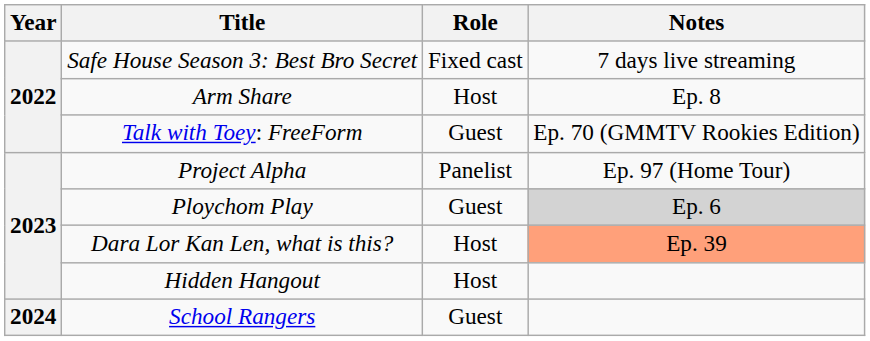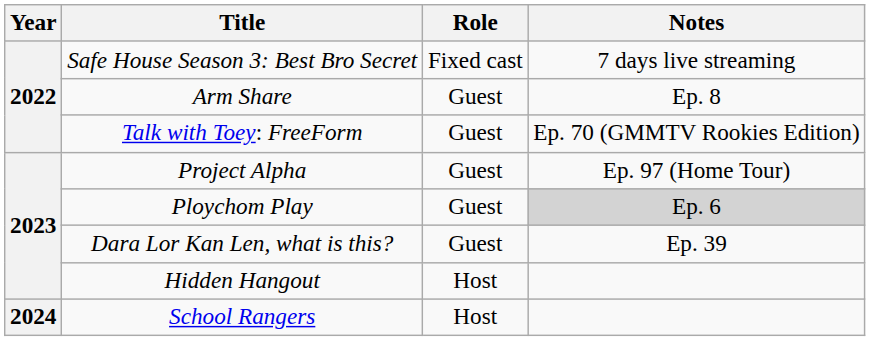 <table class="wikitable">
 <tr>
 <th>Year</th>
 <th>Title</th>
 <th>Role</th>
 <th>Notes</th>
 </tr>
 <tr align="center">
 <th rowspan="3">2022</th>
 <td><em>Safe House Season 3: Best Bro Secret</em></td>
 <td>Fixed cast</td>
 <td>7 days live streaming</td>
 </tr>
 <tr align="center">
 <td><em>Arm Share</em></td>
-<td>Host</td>
+<td>Guest</td>
 <td>Ep. 8</td>
 </tr>
 <tr align="center">
 <td><em><a href='#'>Talk with Toey</a></em>: <em>FreeForm</em></td>
 <td>Guest</td>
 <td>Ep. 70 (GMMTV Rookies Edition)</td>
 </tr>
 <tr align="center">
 <th rowspan="4">2023</th>
 <td><em>Project Alpha</em></td>
-<td>Panelist</td>
+<td>Guest</td>
 <td>Ep. 97 (Home Tour)</td>
 </tr>
 <tr align="center">
 <td><em>Ploychom Play</em></td>
 <td>Guest</td>
 <td style="background: lightgrey;">Ep. 6</td>
 </tr>
 <tr align="center">
 <td><em>Dara Lor Kan Len, what is this?</em></td>
-<td>Host</td>
-<td style="background: lightsalmon;">Ep. 39</td>
+<td>Guest</td>
+<td>Ep. 39</td>
 </tr>
 <tr align="center">
 <td><em>Hidden Hangout</em></td>
 <td>Host</td>
 <td></td>
 </tr>
 <tr align="center">
 <th rowspan="1">2024</th>
 <td><em><a href='#'>School Rangers</a></em></td>
-<td>Guest</td>
+<td>Host</td>
 <td></td>
 </tr>
 </table>
